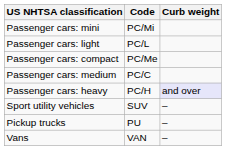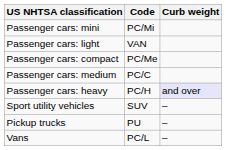 <table class="wikitable">
 <tr>
 <th>US NHTSA classification</th>
 <th>Code</th>
 <th>Curb weight</th>
 </tr>
 <tr>
 <td>Passenger cars: mini</td>
 <td>PC/Mi</td>
 <td></td>
 </tr>
 <tr>
 <td>Passenger cars: light</td>
-<td>PC/L</td>
+<td>VAN</td>
 <td></td>
 </tr>
 <tr>
 <td>Passenger cars: compact</td>
 <td>PC/Me</td>
 <td></td>
 </tr>
 <tr>
 <td>Passenger cars: medium</td>
 <td>PC/C</td>
 <td></td>
 </tr>
 <tr>
 <td>Passenger cars: heavy</td>
 <td>PC/H</td>
 <td style="background: lavender;"> and over</td>
 </tr>
 <tr>
 <td>Sport utility vehicles</td>
 <td>SUV</td>
 <td>–</td>
 </tr>
 <tr>
 <td>Pickup trucks</td>
 <td>PU</td>
 <td>–</td>
 </tr>
 <tr>
 <td>Vans</td>
-<td>VAN</td>
+<td>PC/L</td>
 <td>–</td>
 </tr>
 </table>
